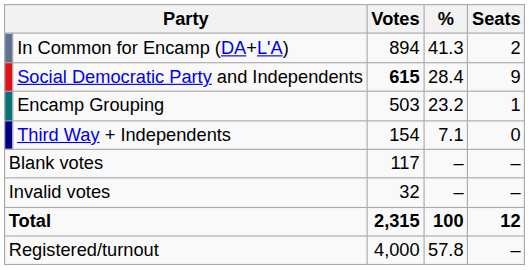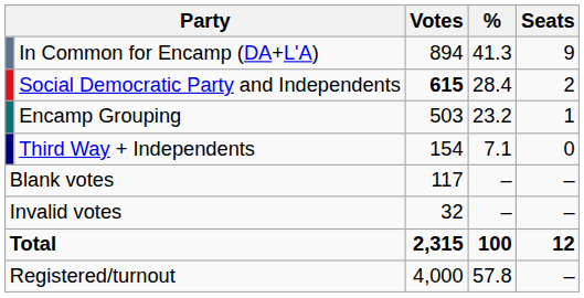 <table class=wikitable style=text-align:right>
 <tr>
 <th colspan="2">Party</th>
 <th>Votes</th>
 <th>%</th>
 <th>Seats</th>
 </tr>
 <tr>
 <td bgcolor="#5e7391"></td>
 <td align="left">In Common for Encamp (<a href='#'>DA</a>+<a href='#'>L'A</a>)</td>
 <td>894</td>
 <td>41.3</td>
-<td>2</td>
+<td>9</td>
 </tr>
 <tr>
 <td bgcolor="#E21019"></td>
 <td align=left><a href='#'>Social Democratic Party</a> and Independents</td>
 <td><strong>615</strong></td>
 <td>28.4</td>
-<td>9</td>
+<td>2</td>
 </tr>
 <tr>
 <td bgcolor = #077376></td>
 <td align=left>Encamp Grouping</td>
 <td>503</td>
 <td>23.2</td>
 <td>1</td>
 </tr>
 <tr>
 <td bgcolor="#000080"></td>
 <td align="left"><a href='#'>Third Way</a> + Independents</td>
 <td>154</td>
 <td>7.1</td>
 <td>0</td>
 </tr>
 <tr>
 <td colspan=2 align=left>Blank votes</td>
 <td>117</td>
 <td>–</td>
 <td>–</td>
 </tr>
 <tr>
 <td colspan=2 align=left>Invalid votes</td>
 <td>32</td>
 <td>–</td>
 <td>–</td>
 </tr>
 <tr>
 <td colspan=2 align=left><strong>Total</strong></td>
 <td><strong>2,315</strong></td>
 <td><strong>100</strong></td>
 <td><strong>12</strong></td>
 </tr>
 <tr>
 <td colspan=2 align=left>Registered/turnout</td>
 <td>4,000</td>
 <td>57.8</td>
 <td>–</td>
 </tr>
 </table>
